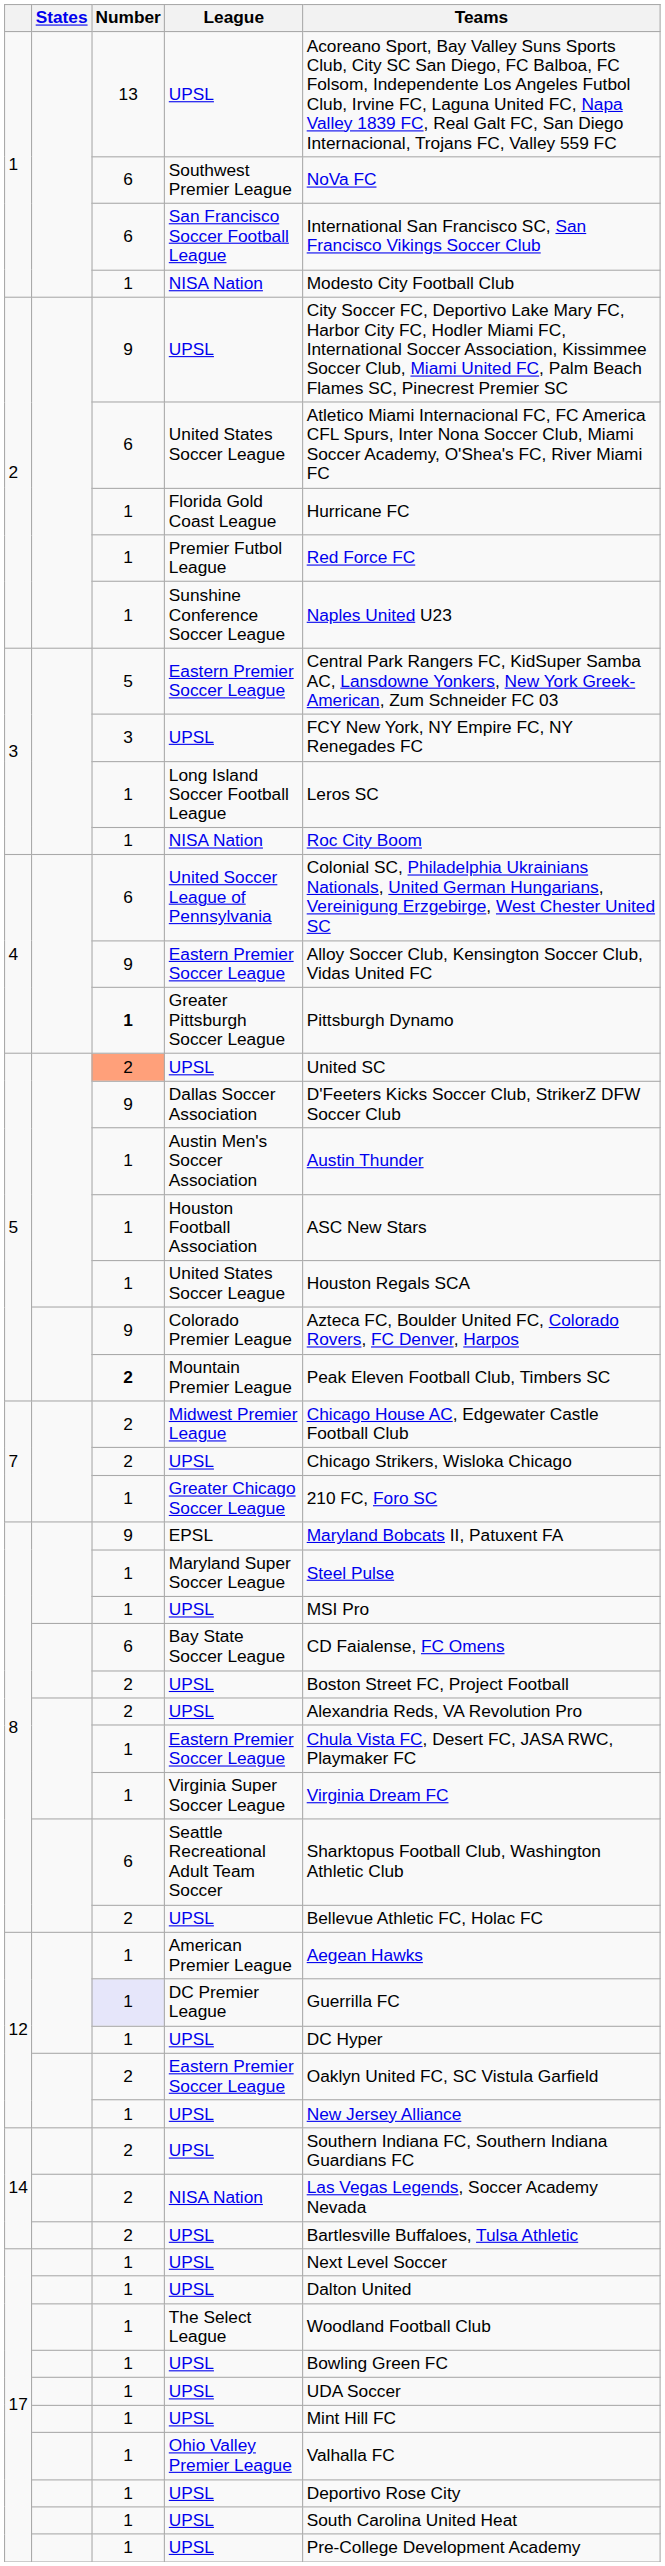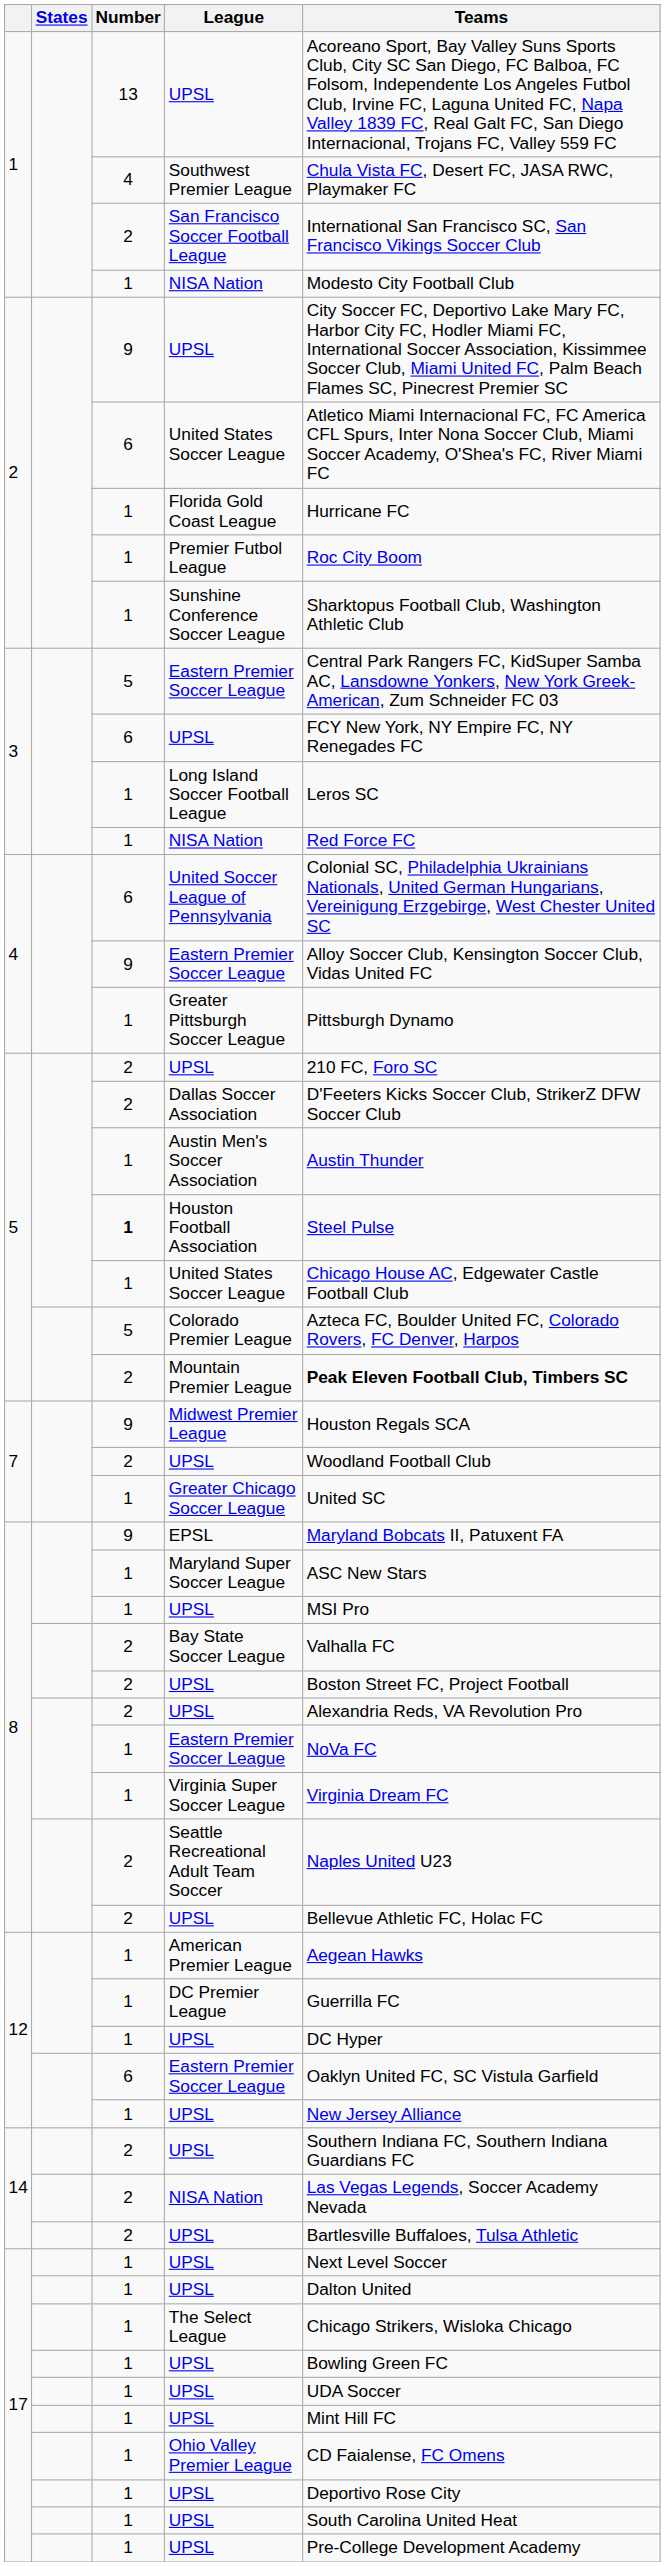 <table class="wikitable">
 <tr>
 <th></th>
 <th><a href='#'>States</a></th>
 <th>Number</th>
 <th>League</th>
 <th>Teams</th>
 </tr>
 <tr>
 <td rowspan=4>1</td>
 <td rowspan=4></td>
 <td align=center>13</td>
 <td><a href='#'>UPSL</a></td>
 <td>Acoreano Sport, Bay Valley Suns Sports Club, City SC San Diego, FC Balboa, FC Folsom, Independente Los Angeles Futbol Club, Irvine FC, Laguna United FC, <a href='#'>Napa Valley 1839 FC</a>, Real Galt FC, San Diego Internacional, Trojans FC, Valley 559 FC</td>
 </tr>
 <tr>
-<td align=center>6</td>
+<td align=center>4</td>
 <td>Southwest Premier League</td>
-<td><a href='#'>NoVa FC</a></td>
+<td><a href='#'>Chula Vista FC</a>, Desert FC, JASA RWC, Playmaker FC</td>
 </tr>
 <tr>
-<td align=center>6</td>
+<td align=center>2</td>
 <td><a href='#'>San Francisco Soccer Football League</a></td>
 <td>International San Francisco SC, <a href='#'>San Francisco Vikings Soccer Club</a></td>
 </tr>
 <tr>
 <td align=center>1</td>
 <td><a href='#'>NISA Nation</a></td>
 <td>Modesto City Football Club</td>
 </tr>
 <tr>
 <td rowspan=5>2</td>
 <td rowspan=5></td>
 <td align=center>9</td>
 <td><a href='#'>UPSL</a></td>
 <td>City Soccer FC, Deportivo Lake Mary FC, Harbor City FC, Hodler Miami FC, International Soccer Association, Kissimmee Soccer Club, <a href='#'>Miami United FC</a>, Palm Beach Flames SC, Pinecrest Premier SC</td>
 </tr>
 <tr>
 <td align=center>6</td>
 <td>United States Soccer League</td>
 <td>Atletico Miami Internacional FC, FC America CFL Spurs, Inter Nona Soccer Club, Miami Soccer Academy, O'Shea's FC, River Miami FC</td>
 </tr>
 <tr>
 <td align=center>1</td>
 <td>Florida Gold Coast League</td>
 <td>Hurricane FC</td>
 </tr>
 <tr>
 <td align=center>1</td>
 <td>Premier Futbol League</td>
-<td><a href='#'>Red Force FC</a></td>
+<td><a href='#'>Roc City Boom</a></td>
 </tr>
 <tr>
 <td align=center>1</td>
 <td>Sunshine Conference Soccer League</td>
-<td><a href='#'>Naples United</a> U23</td>
+<td>Sharktopus Football Club, Washington Athletic Club</td>
 </tr>
 <tr>
 <td rowspan=4>3</td>
 <td rowspan=4></td>
 <td align=center>5</td>
 <td><a href='#'>Eastern Premier Soccer League</a></td>
 <td>Central Park Rangers FC, KidSuper Samba AC, <a href='#'>Lansdowne Yonkers</a>, <a href='#'>New York Greek-American</a>, Zum Schneider FC 03</td>
 </tr>
 <tr>
-<td align=center>3</td>
+<td align=center>6</td>
 <td><a href='#'>UPSL</a></td>
 <td>FCY New York, NY Empire FC, NY Renegades FC</td>
 </tr>
 <tr>
 <td align=center>1</td>
 <td>Long Island Soccer Football League</td>
 <td>Leros SC</td>
 </tr>
 <tr>
 <td align=center>1</td>
 <td><a href='#'>NISA Nation</a></td>
-<td><a href='#'>Roc City Boom</a></td>
+<td><a href='#'>Red Force FC</a></td>
 </tr>
 <tr>
 <td rowspan=3>4</td>
 <td rowspan=3></td>
 <td align=center>6</td>
 <td><a href='#'>United Soccer League of Pennsylvania</a></td>
 <td>Colonial SC, <a href='#'>Philadelphia Ukrainians Nationals</a>, <a href='#'>United German Hungarians</a>, <a href='#'>Vereinigung Erzgebirge</a>, <a href='#'>West Chester United SC</a></td>
 </tr>
 <tr>
 <td align=center>9</td>
 <td><a href='#'>Eastern Premier Soccer League</a></td>
 <td>Alloy Soccer Club, Kensington Soccer Club, Vidas United FC</td>
 </tr>
 <tr>
-<td align=center><strong>1</strong></td>
+<td align=center>1</td>
 <td>Greater Pittsburgh Soccer League</td>
 <td>Pittsburgh Dynamo</td>
 </tr>
 <tr>
 <td rowspan=7>5</td>
 <td rowspan=5></td>
-<td align=center style="background: lightsalmon;">2</td>
+<td align=center>2</td>
 <td><a href='#'>UPSL</a></td>
-<td>United SC</td>
+<td>210 FC, <a href='#'>Foro SC</a></td>
 </tr>
 <tr>
-<td align=center>9</td>
+<td align=center>2</td>
 <td>Dallas Soccer Association</td>
 <td>D'Feeters Kicks Soccer Club, StrikerZ DFW Soccer Club</td>
 </tr>
 <tr>
 <td align=center>1</td>
 <td>Austin Men's Soccer Association</td>
 <td><a href='#'>Austin Thunder</a></td>
 </tr>
 <tr>
-<td align=center>1</td>
+<td align=center><strong>1</strong></td>
 <td>Houston Football Association</td>
-<td>ASC New Stars</td>
+<td><a href='#'>Steel Pulse</a></td>
 </tr>
 <tr>
 <td align=center>1</td>
 <td>United States Soccer League</td>
-<td>Houston Regals SCA</td>
+<td><a href='#'>Chicago House AC</a>, Edgewater Castle Football Club</td>
 </tr>
 <tr>
 <td rowspan=2></td>
-<td align=center>9</td>
+<td align=center>5</td>
 <td>Colorado Premier League</td>
 <td>Azteca FC, Boulder United FC, <a href='#'>Colorado Rovers</a>, <a href='#'>FC Denver</a>, <a href='#'>Harpos</a></td>
 </tr>
 <tr>
-<td align=center><strong>2</strong></td>
+<td align=center>2</td>
 <td>Mountain Premier League</td>
-<td>Peak Eleven Football Club, Timbers SC</td>
+<td><strong>Peak Eleven Football Club, Timbers SC</strong></td>
 </tr>
 <tr>
 <td rowspan=3>7</td>
 <td rowspan=3></td>
-<td align="center">2</td>
+<td align="center">9</td>
 <td><a href='#'>Midwest Premier League</a></td>
-<td><a href='#'>Chicago House AC</a>, Edgewater Castle Football Club</td>
+<td>Houston Regals SCA</td>
 </tr>
 <tr>
 <td align="center">2</td>
 <td><a href='#'>UPSL</a></td>
-<td>Chicago Strikers, Wisloka Chicago</td>
+<td>Woodland Football Club</td>
 </tr>
 <tr>
 <td align="center">1</td>
 <td><a href='#'>Greater Chicago Soccer League</a></td>
-<td>210 FC, <a href='#'>Foro SC</a></td>
+<td>United SC</td>
 </tr>
 <tr>
 <td rowspan=10>8</td>
 <td rowspan=3></td>
 <td align=center>9</td>
 <td>EPSL</td>
 <td><a href='#'>Maryland Bobcats</a> II, Patuxent FA</td>
 </tr>
 <tr>
 <td align=center>1</td>
 <td>Maryland Super Soccer League</td>
-<td><a href='#'>Steel Pulse</a></td>
+<td>ASC New Stars</td>
 </tr>
 <tr>
 <td align=center>1</td>
 <td><a href='#'>UPSL</a></td>
 <td>MSI Pro</td>
 </tr>
 <tr>
 <td rowspan=2></td>
-<td align=center>6</td>
+<td align=center>2</td>
 <td>Bay State Soccer League</td>
-<td>CD Faialense, <a href='#'>FC Omens</a></td>
+<td>Valhalla FC</td>
 </tr>
 <tr>
 <td align=center>2</td>
 <td><a href='#'>UPSL</a></td>
 <td>Boston Street FC, Project Football</td>
 </tr>
 <tr>
 <td rowspan=3></td>
 <td align="center">2</td>
 <td><a href='#'>UPSL</a></td>
 <td>Alexandria Reds, VA Revolution Pro</td>
 </tr>
 <tr>
 <td align="center">1</td>
 <td><a href='#'>Eastern Premier Soccer League</a></td>
-<td><a href='#'>Chula Vista FC</a>, Desert FC, JASA RWC, Playmaker FC</td>
+<td><a href='#'>NoVa FC</a></td>
 </tr>
 <tr>
 <td align="center">1</td>
 <td>Virginia Super Soccer League</td>
 <td><a href='#'>Virginia Dream FC</a></td>
 </tr>
 <tr>
 <td rowspan=2></td>
-<td align=center>6</td>
+<td align=center>2</td>
 <td>Seattle Recreational Adult Team Soccer</td>
-<td>Sharktopus Football Club, Washington Athletic Club</td>
+<td><a href='#'>Naples United</a> U23</td>
 </tr>
 <tr>
 <td align=center>2</td>
 <td><a href='#'>UPSL</a></td>
 <td>Bellevue Athletic FC, Holac FC</td>
 </tr>
 <tr>
 <td rowspan=5>12</td>
 <td rowspan=3></td>
 <td align=center>1</td>
 <td>American Premier League</td>
 <td><a href='#'>Aegean Hawks</a></td>
 </tr>
 <tr>
-<td align=center style="background: lavender;">1</td>
+<td align=center>1</td>
 <td>DC Premier League</td>
 <td>Guerrilla FC</td>
 </tr>
 <tr>
 <td align=center>1</td>
 <td><a href='#'>UPSL</a></td>
 <td>DC Hyper</td>
 </tr>
 <tr>
 <td rowspan=2></td>
-<td align=center>2</td>
+<td align=center>6</td>
 <td><a href='#'>Eastern Premier Soccer League</a></td>
 <td>Oaklyn United FC, SC Vistula Garfield</td>
 </tr>
 <tr>
 <td align=center>1</td>
 <td><a href='#'>UPSL</a></td>
 <td><a href='#'>New Jersey Alliance</a></td>
 </tr>
 <tr>
 <td rowspan=3>14</td>
 <td></td>
 <td align="center">2</td>
 <td><a href='#'>UPSL</a></td>
 <td>Southern Indiana FC, Southern Indiana Guardians FC</td>
 </tr>
 <tr>
 <td></td>
 <td align="center">2</td>
 <td><a href='#'>NISA Nation</a></td>
 <td><a href='#'>Las Vegas Legends</a>, Soccer Academy Nevada</td>
 </tr>
 <tr>
 <td></td>
 <td align="center">2</td>
 <td><a href='#'>UPSL</a></td>
 <td>Bartlesville Buffaloes, <a href='#'>Tulsa Athletic</a></td>
 </tr>
 <tr>
 <td rowspan=10>17</td>
 <td rowspan=1></td>
 <td align=center>1</td>
 <td><a href='#'>UPSL</a></td>
 <td>Next Level Soccer</td>
 </tr>
 <tr>
 <td></td>
 <td align=center>1</td>
 <td><a href='#'>UPSL</a></td>
 <td>Dalton United</td>
 </tr>
 <tr>
 <td></td>
 <td align="center">1</td>
 <td>The Select League</td>
-<td>Woodland Football Club</td>
+<td>Chicago Strikers, Wisloka Chicago</td>
 </tr>
 <tr>
 <td></td>
 <td align="center">1</td>
 <td><a href='#'>UPSL</a></td>
 <td>Bowling Green FC</td>
 </tr>
 <tr>
 <td></td>
 <td align="center">1</td>
 <td><a href='#'>UPSL</a></td>
 <td>UDA Soccer</td>
 </tr>
 <tr>
 <td></td>
 <td align=center>1</td>
 <td><a href='#'>UPSL</a></td>
 <td>Mint Hill FC</td>
 </tr>
 <tr>
 <td></td>
 <td align="center">1</td>
 <td><a href='#'>Ohio Valley Premier League</a></td>
-<td>Valhalla FC</td>
+<td>CD Faialense, <a href='#'>FC Omens</a></td>
 </tr>
 <tr>
 <td></td>
 <td align="center">1</td>
 <td><a href='#'>UPSL</a></td>
 <td>Deportivo Rose City</td>
 </tr>
 <tr>
 <td></td>
 <td align="center">1</td>
 <td><a href='#'>UPSL</a></td>
 <td>South Carolina United Heat</td>
 </tr>
 <tr>
 <td></td>
 <td align="center">1</td>
 <td><a href='#'>UPSL</a></td>
 <td>Pre-College Development Academy</td>
 </tr>
 </table>
